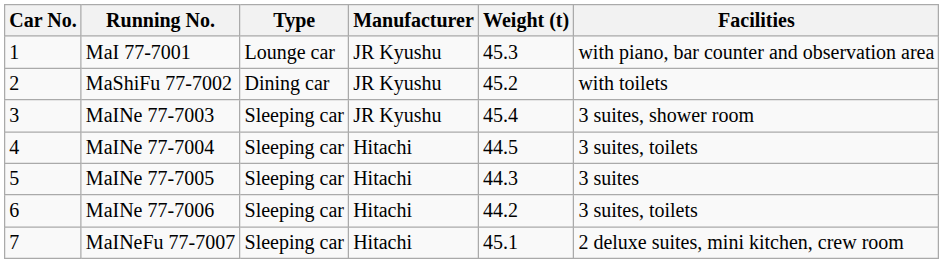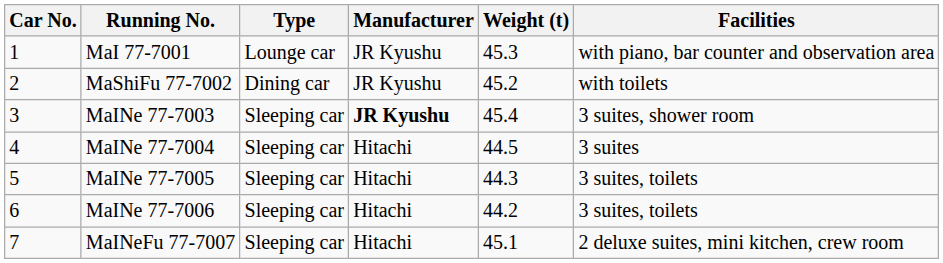 <table class="wikitable">
 <tr>
 <th>Car No.</th>
 <th>Running No.</th>
 <th>Type</th>
 <th>Manufacturer</th>
 <th>Weight (t)</th>
 <th>Facilities</th>
 </tr>
 <tr>
 <td>1</td>
 <td>MaI 77-7001</td>
 <td>Lounge car</td>
 <td>JR Kyushu</td>
 <td>45.3</td>
 <td>with piano, bar counter and observation area</td>
 </tr>
 <tr>
 <td>2</td>
 <td>MaShiFu 77-7002</td>
 <td>Dining car</td>
 <td>JR Kyushu</td>
 <td>45.2</td>
 <td>with toilets</td>
 </tr>
 <tr>
 <td>3</td>
 <td>MaINe 77-7003</td>
 <td>Sleeping car</td>
-<td>JR Kyushu</td>
+<td><strong>JR Kyushu</strong></td>
 <td>45.4</td>
 <td>3 suites, shower room</td>
 </tr>
 <tr>
 <td>4</td>
 <td>MaINe 77-7004</td>
 <td>Sleeping car</td>
 <td>Hitachi</td>
 <td>44.5</td>
-<td>3 suites, toilets</td>
+<td>3 suites</td>
 </tr>
 <tr>
 <td>5</td>
 <td>MaINe 77-7005</td>
 <td>Sleeping car</td>
 <td>Hitachi</td>
 <td>44.3</td>
-<td>3 suites</td>
+<td>3 suites, toilets</td>
 </tr>
 <tr>
 <td>6</td>
 <td>MaINe 77-7006</td>
 <td>Sleeping car</td>
 <td>Hitachi</td>
 <td>44.2</td>
 <td>3 suites, toilets</td>
 </tr>
 <tr>
 <td>7</td>
 <td>MaINeFu 77-7007</td>
 <td>Sleeping car</td>
 <td>Hitachi</td>
 <td>45.1</td>
 <td>2 deluxe suites, mini kitchen, crew room</td>
 </tr>
 </table>
